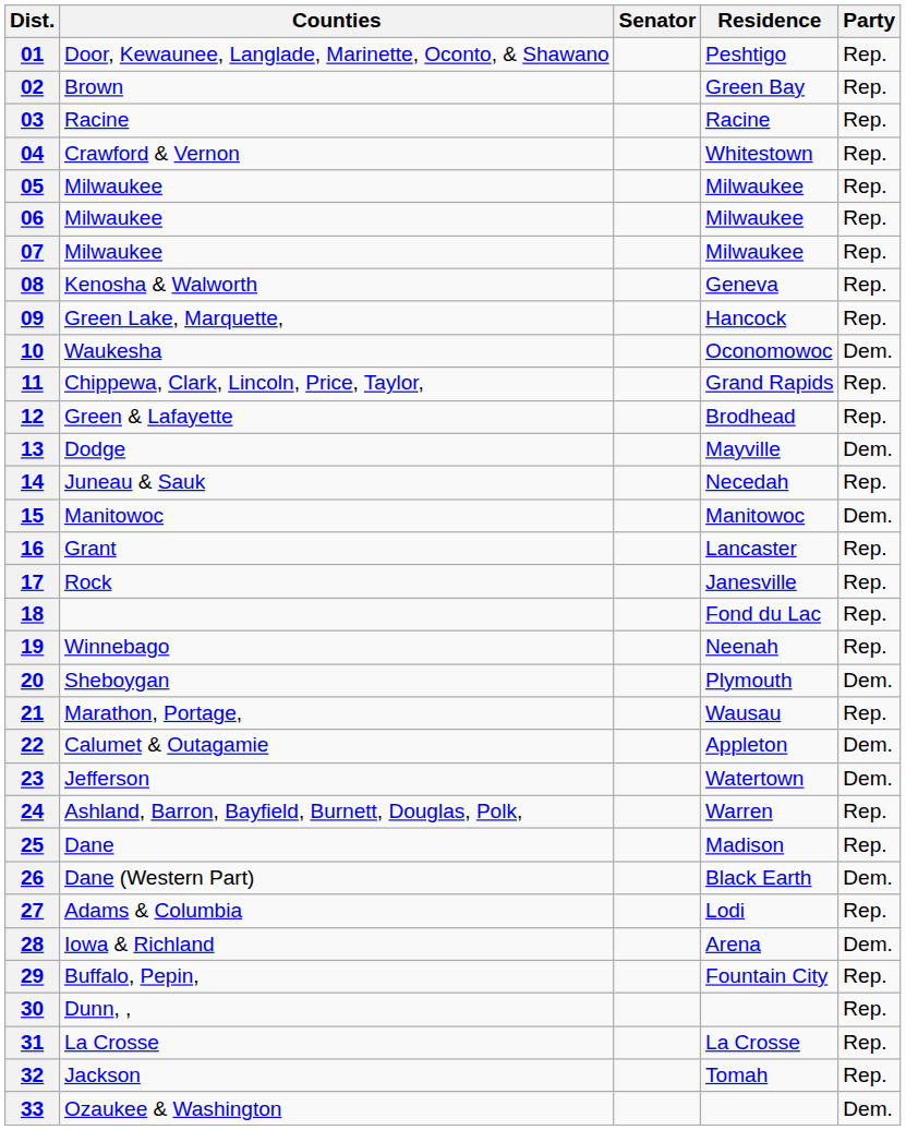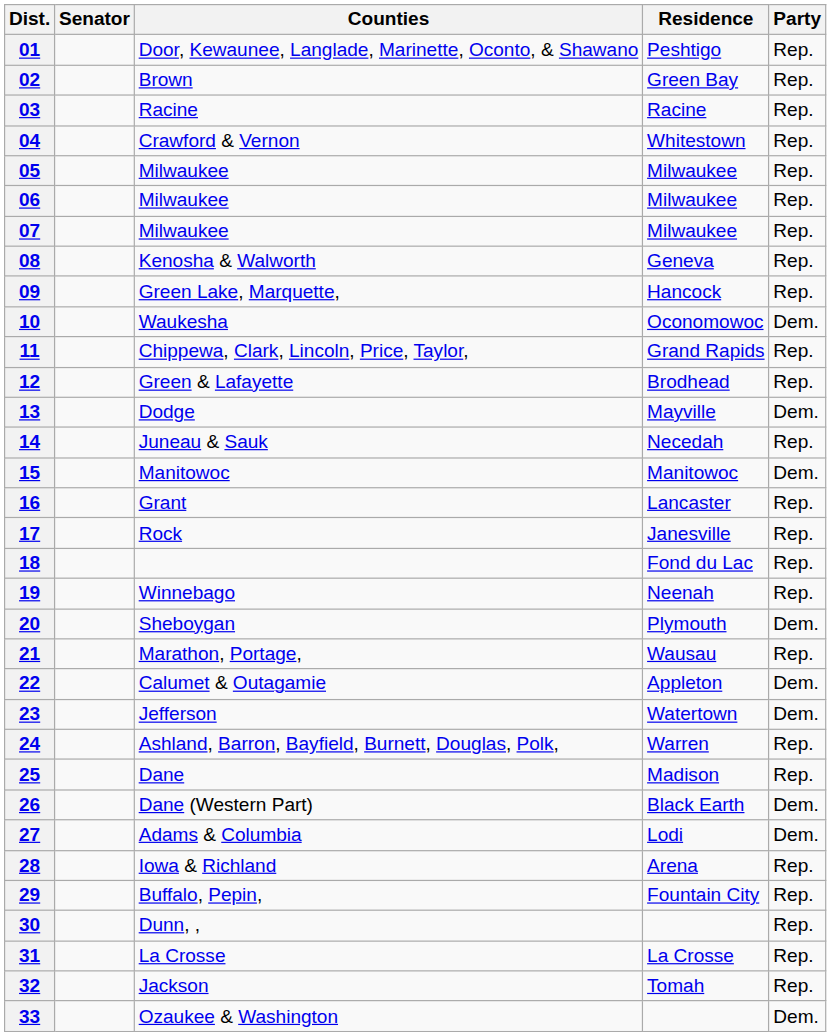 <table class="wikitable sortable">
 <tr>
 <th>Dist.</th>
+<th>Senator</th>
 <th>Counties</th>
-<th>Senator</th>
 <th>Residence</th>
 <th>Party</th>
 </tr>
 <tr>
 <th><a href='#'>01</a></th>
+<td></td>
 <td><a href='#'>Door</a>, <a href='#'>Kewaunee</a>, <a href='#'>Langlade</a>, <a href='#'>Marinette</a>, <a href='#'>Oconto</a>, & <a href='#'>Shawano</a></td>
-<td></td>
 <td><a href='#'>Peshtigo</a></td>
 <td>Rep.</td>
 </tr>
 <tr>
 <th><a href='#'>02</a></th>
+<td></td>
 <td><a href='#'>Brown</a></td>
-<td></td>
 <td><a href='#'>Green Bay</a></td>
 <td>Rep.</td>
 </tr>
 <tr>
 <th><a href='#'>03</a></th>
+<td></td>
 <td><a href='#'>Racine</a></td>
-<td></td>
 <td><a href='#'>Racine</a></td>
 <td>Rep.</td>
 </tr>
 <tr>
 <th><a href='#'>04</a></th>
+<td></td>
 <td><a href='#'>Crawford</a> & <a href='#'>Vernon</a></td>
-<td></td>
 <td><a href='#'>Whitestown</a></td>
 <td>Rep.</td>
 </tr>
 <tr>
 <th><a href='#'>05</a></th>
+<td></td>
 <td><a href='#'>Milwaukee</a> </td>
-<td></td>
 <td><a href='#'>Milwaukee</a></td>
 <td>Rep.</td>
 </tr>
 <tr>
 <th><a href='#'>06</a></th>
+<td></td>
 <td><a href='#'>Milwaukee</a> </td>
-<td></td>
 <td><a href='#'>Milwaukee</a></td>
 <td>Rep.</td>
 </tr>
 <tr>
 <th><a href='#'>07</a></th>
+<td></td>
 <td><a href='#'>Milwaukee</a> </td>
-<td></td>
 <td><a href='#'>Milwaukee</a></td>
 <td>Rep.</td>
 </tr>
 <tr>
 <th><a href='#'>08</a></th>
+<td></td>
 <td><a href='#'>Kenosha</a> & <a href='#'>Walworth</a></td>
-<td></td>
 <td><a href='#'>Geneva</a></td>
 <td>Rep.</td>
 </tr>
 <tr>
 <th><a href='#'>09</a></th>
+<td></td>
 <td><a href='#'>Green Lake</a>, <a href='#'>Marquette</a>, </td>
-<td></td>
 <td><a href='#'>Hancock</a></td>
 <td>Rep.</td>
 </tr>
 <tr>
 <th><a href='#'>10</a></th>
+<td></td>
 <td><a href='#'>Waukesha</a></td>
-<td></td>
 <td><a href='#'>Oconomowoc</a></td>
 <td>Dem.</td>
 </tr>
 <tr>
 <th><a href='#'>11</a></th>
+<td></td>
 <td><a href='#'>Chippewa</a>, <a href='#'>Clark</a>, <a href='#'>Lincoln</a>, <a href='#'>Price</a>, <a href='#'>Taylor</a>, </td>
-<td></td>
 <td><a href='#'>Grand Rapids</a></td>
 <td>Rep.</td>
 </tr>
 <tr>
 <th><a href='#'>12</a></th>
+<td></td>
 <td><a href='#'>Green</a> & <a href='#'>Lafayette</a></td>
-<td></td>
 <td><a href='#'>Brodhead</a></td>
 <td>Rep.</td>
 </tr>
 <tr>
 <th><a href='#'>13</a></th>
+<td></td>
 <td><a href='#'>Dodge</a></td>
-<td></td>
 <td><a href='#'>Mayville</a></td>
 <td>Dem.</td>
 </tr>
 <tr>
 <th><a href='#'>14</a></th>
+<td></td>
 <td><a href='#'>Juneau</a> & <a href='#'>Sauk</a></td>
-<td></td>
 <td><a href='#'>Necedah</a></td>
 <td>Rep.</td>
 </tr>
 <tr>
 <th><a href='#'>15</a></th>
+<td></td>
 <td><a href='#'>Manitowoc</a></td>
-<td></td>
 <td><a href='#'>Manitowoc</a></td>
 <td>Dem.</td>
 </tr>
 <tr>
 <th><a href='#'>16</a></th>
+<td></td>
 <td><a href='#'>Grant</a></td>
-<td></td>
 <td><a href='#'>Lancaster</a></td>
 <td>Rep.</td>
 </tr>
 <tr>
 <th><a href='#'>17</a></th>
+<td></td>
 <td><a href='#'>Rock</a></td>
-<td></td>
 <td><a href='#'>Janesville</a></td>
 <td>Rep.</td>
 </tr>
 <tr>
 <th><a href='#'>18</a></th>
+<td></td>
 <td> </td>
-<td></td>
 <td><a href='#'>Fond du Lac</a></td>
 <td>Rep.</td>
 </tr>
 <tr>
 <th><a href='#'>19</a></th>
+<td></td>
 <td><a href='#'>Winnebago</a></td>
-<td></td>
 <td><a href='#'>Neenah</a></td>
 <td>Rep.</td>
 </tr>
 <tr>
 <th><a href='#'>20</a></th>
+<td></td>
 <td><a href='#'>Sheboygan</a> </td>
-<td></td>
 <td><a href='#'>Plymouth</a></td>
 <td>Dem.</td>
 </tr>
 <tr>
 <th><a href='#'>21</a></th>
+<td></td>
 <td><a href='#'>Marathon</a>, <a href='#'>Portage</a>, </td>
-<td></td>
 <td><a href='#'>Wausau</a></td>
 <td>Rep.</td>
 </tr>
 <tr>
 <th><a href='#'>22</a></th>
+<td></td>
 <td><a href='#'>Calumet</a> & <a href='#'>Outagamie</a></td>
-<td></td>
 <td><a href='#'>Appleton</a></td>
 <td>Dem.</td>
 </tr>
 <tr>
 <th><a href='#'>23</a></th>
+<td></td>
 <td><a href='#'>Jefferson</a></td>
-<td></td>
 <td><a href='#'>Watertown</a></td>
 <td>Dem.</td>
 </tr>
 <tr>
 <th><a href='#'>24</a></th>
+<td></td>
 <td><a href='#'>Ashland</a>, <a href='#'>Barron</a>, <a href='#'>Bayfield</a>, <a href='#'>Burnett</a>, <a href='#'>Douglas</a>, <a href='#'>Polk</a>, </td>
-<td></td>
 <td><a href='#'>Warren</a></td>
 <td>Rep.</td>
 </tr>
 <tr>
 <th><a href='#'>25</a></th>
+<td></td>
 <td><a href='#'>Dane</a> </td>
-<td></td>
 <td><a href='#'>Madison</a></td>
 <td>Rep.</td>
 </tr>
 <tr>
 <th><a href='#'>26</a></th>
+<td></td>
 <td><a href='#'>Dane</a> (Western Part)</td>
-<td></td>
 <td><a href='#'>Black Earth</a></td>
 <td>Dem.</td>
 </tr>
 <tr>
 <th><a href='#'>27</a></th>
+<td></td>
 <td><a href='#'>Adams</a> & <a href='#'>Columbia</a></td>
+<td><a href='#'>Lodi</a></td>
+<td>Dem.</td>
+</tr>
+<tr>
+<th><a href='#'>28</a></th>
 <td></td>
-<td><a href='#'>Lodi</a></td>
+<td><a href='#'>Iowa</a> & <a href='#'>Richland</a></td>
+<td><a href='#'>Arena</a></td>
 <td>Rep.</td>
 </tr>
 <tr>
-<th><a href='#'>28</a></th>
-<td><a href='#'>Iowa</a> & <a href='#'>Richland</a></td>
+<th><a href='#'>29</a></th>
 <td></td>
-<td><a href='#'>Arena</a></td>
-<td>Dem.</td>
-</tr>
-<tr>
-<th><a href='#'>29</a></th>
 <td><a href='#'>Buffalo</a>, <a href='#'>Pepin</a>, </td>
-<td></td>
 <td><a href='#'>Fountain City</a></td>
 <td>Rep.</td>
 </tr>
 <tr>
 <th><a href='#'>30</a></th>
+<td></td>
 <td><a href='#'>Dunn</a>, , </td>
-<td></td>
 <td></td>
 <td>Rep.</td>
 </tr>
 <tr>
 <th><a href='#'>31</a></th>
+<td></td>
 <td><a href='#'>La Crosse</a></td>
-<td></td>
 <td><a href='#'>La Crosse</a></td>
 <td>Rep.</td>
 </tr>
 <tr>
 <th><a href='#'>32</a></th>
+<td></td>
 <td><a href='#'>Jackson</a> </td>
-<td></td>
 <td><a href='#'>Tomah</a></td>
 <td>Rep.</td>
 </tr>
 <tr>
 <th><a href='#'>33</a></th>
+<td></td>
 <td><a href='#'>Ozaukee</a> & <a href='#'>Washington</a></td>
-<td></td>
 <td></td>
 <td>Dem.</td>
 </tr>
 </table>
